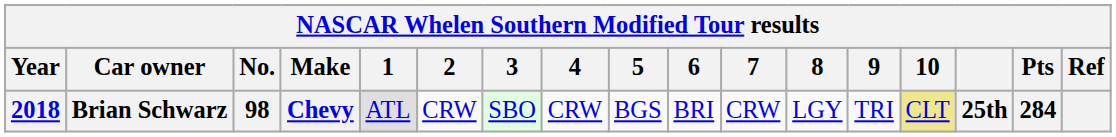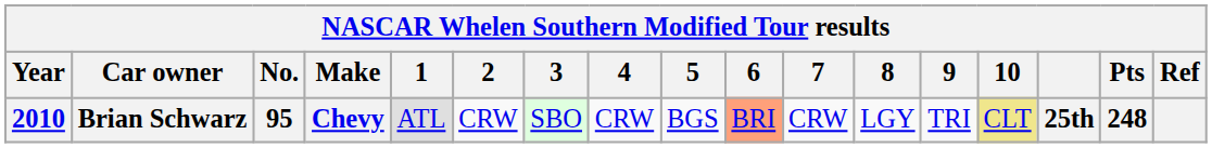 <table class="wikitable" style="text-align:center; font-size:75%">
 <tr>
 <th colspan=21><a href='#'>NASCAR Whelen Southern Modified Tour</a> results</th>
 </tr>
 <tr>
 <th>Year</th>
 <th>Car owner</th>
 <th>No.</th>
 <th>Make</th>
 <th>1</th>
 <th>2</th>
 <th>3</th>
 <th>4</th>
 <th>5</th>
 <th>6</th>
 <th>7</th>
 <th>8</th>
 <th>9</th>
 <th>10</th>
 <th></th>
 <th>Pts</th>
 <th>Ref</th>
 </tr>
 <tr>
-<th><a href='#'>2018</a></th>
+<th><a href='#'>2010</a></th>
 <th>Brian Schwarz</th>
-<th>98</th>
+<th>95</th>
 <th><a href='#'>Chevy</a></th>
 <td style="background:#DFDFDF;"><a href='#'>ATL</a><br></td>
 <td><a href='#'>CRW</a></td>
 <td style="background:#DFFFDF;"><a href='#'>SBO</a><br></td>
 <td><a href='#'>CRW</a></td>
 <td><a href='#'>BGS</a></td>
-<td><a href='#'>BRI</a></td>
+<td style="background: lightsalmon;"><a href='#'>BRI</a></td>
 <td><a href='#'>CRW</a></td>
 <td><a href='#'>LGY</a></td>
 <td><a href='#'>TRI</a></td>
 <td style="background: khaki;"><a href='#'>CLT</a></td>
 <th>25th</th>
-<th>284</th>
+<th>248</th>
 <th></th>
 </tr>
 </table>
